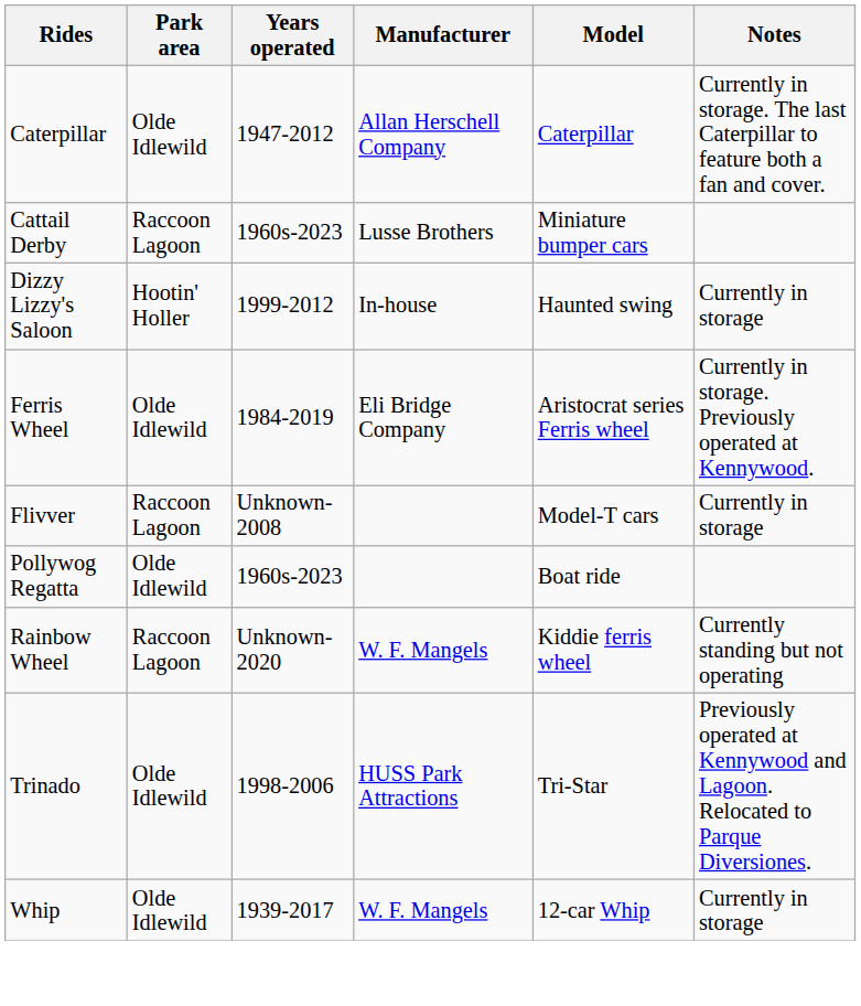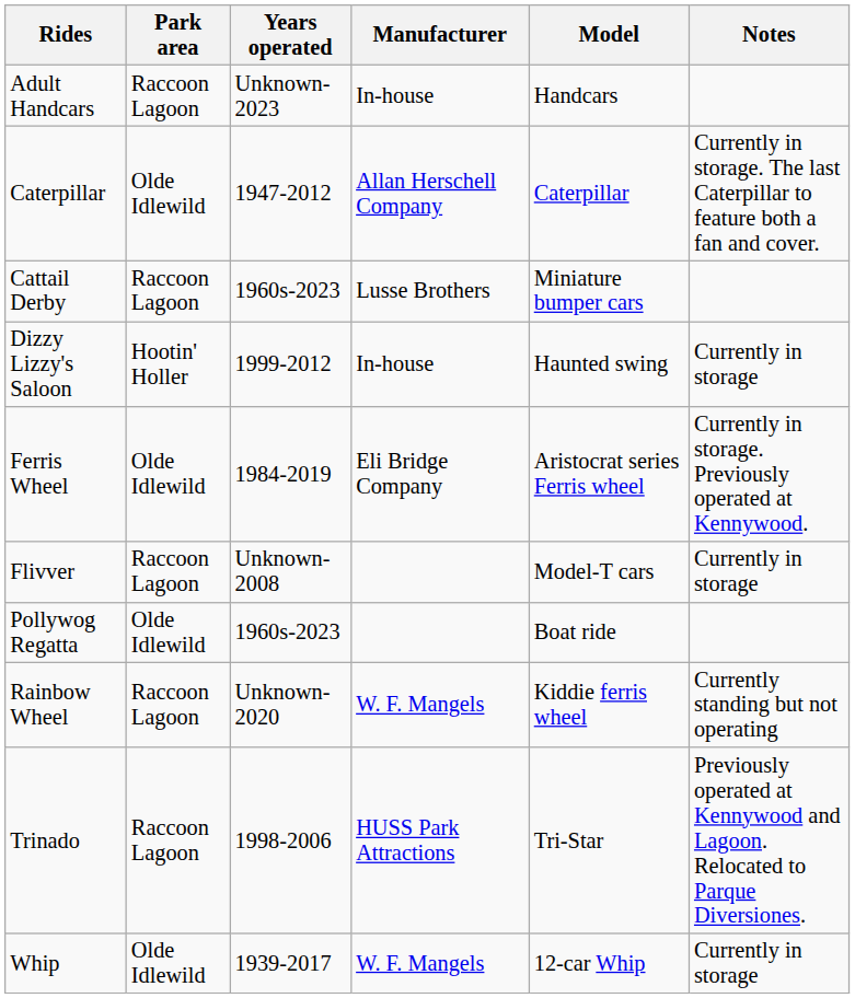 <table class="wikitable sortable">
 <tr>
 <th style="width:7%;">Rides</th>
 <th style="width:7%;">Park area</th>
 <th style="width:7%;">Years operated</th>
 <th style="width:15%;">Manufacturer</th>
 <th style="width:15%;">Model</th>
 <th style="width:15%;">Notes</th>
+</tr>
+<tr>
+<td>Adult Handcars</td>
+<td>Raccoon Lagoon</td>
+<td>Unknown-2023</td>
+<td>In-house</td>
+<td>Handcars</td>
+<td></td>
 </tr>
 <tr>
 <td>Caterpillar</td>
 <td>Olde Idlewild</td>
 <td>1947-2012</td>
 <td><a href='#'>Allan Herschell Company</a></td>
 <td><a href='#'>Caterpillar</a></td>
 <td>Currently in storage. The last Caterpillar to feature both a fan and cover.</td>
 </tr>
 <tr>
 <td>Cattail Derby</td>
 <td>Raccoon Lagoon</td>
 <td>1960s-2023</td>
 <td>Lusse Brothers</td>
 <td>Miniature <a href='#'>bumper cars</a></td>
 <td></td>
 </tr>
 <tr>
 <td>Dizzy Lizzy's Saloon</td>
 <td>Hootin' Holler</td>
 <td>1999-2012</td>
 <td>In-house</td>
 <td>Haunted swing</td>
 <td>Currently in storage</td>
 </tr>
 <tr>
 <td>Ferris Wheel</td>
 <td>Olde Idlewild</td>
 <td>1984-2019</td>
 <td>Eli Bridge Company</td>
 <td>Aristocrat series <a href='#'>Ferris wheel</a></td>
 <td>Currently in storage. Previously operated at <a href='#'>Kennywood</a>.</td>
 </tr>
 <tr>
 <td>Flivver</td>
 <td>Raccoon Lagoon</td>
 <td>Unknown-2008</td>
 <td></td>
 <td>Model-T cars</td>
 <td>Currently in storage</td>
 </tr>
 <tr>
 <td>Pollywog Regatta</td>
 <td>Olde Idlewild</td>
 <td>1960s-2023</td>
 <td></td>
 <td>Boat ride</td>
 <td></td>
 </tr>
 <tr>
 <td>Rainbow Wheel</td>
 <td>Raccoon Lagoon</td>
 <td>Unknown-2020</td>
 <td><a href='#'>W. F. Mangels</a></td>
 <td>Kiddie <a href='#'>ferris wheel</a></td>
 <td>Currently standing but not operating</td>
 </tr>
 <tr>
 <td>Trinado</td>
-<td>Olde Idlewild</td>
+<td>Raccoon Lagoon</td>
 <td>1998-2006</td>
 <td><a href='#'>HUSS Park Attractions</a></td>
 <td>Tri-Star</td>
 <td>Previously operated at <a href='#'>Kennywood</a> and <a href='#'>Lagoon</a>. Relocated to <a href='#'>Parque Diversiones</a>.</td>
 </tr>
 <tr>
 <td>Whip</td>
 <td>Olde Idlewild</td>
 <td>1939-2017</td>
 <td><a href='#'>W. F. Mangels</a></td>
 <td>12-car <a href='#'>Whip</a></td>
 <td>Currently in storage</td>
 </tr>
 </table>
